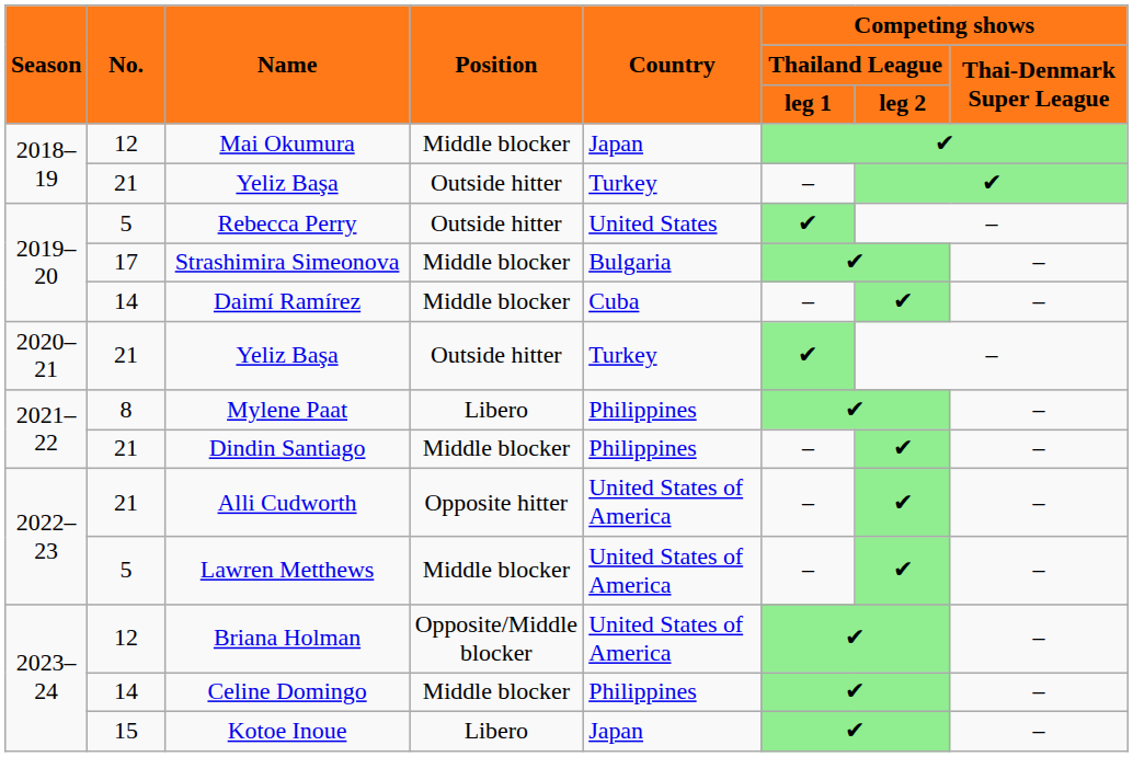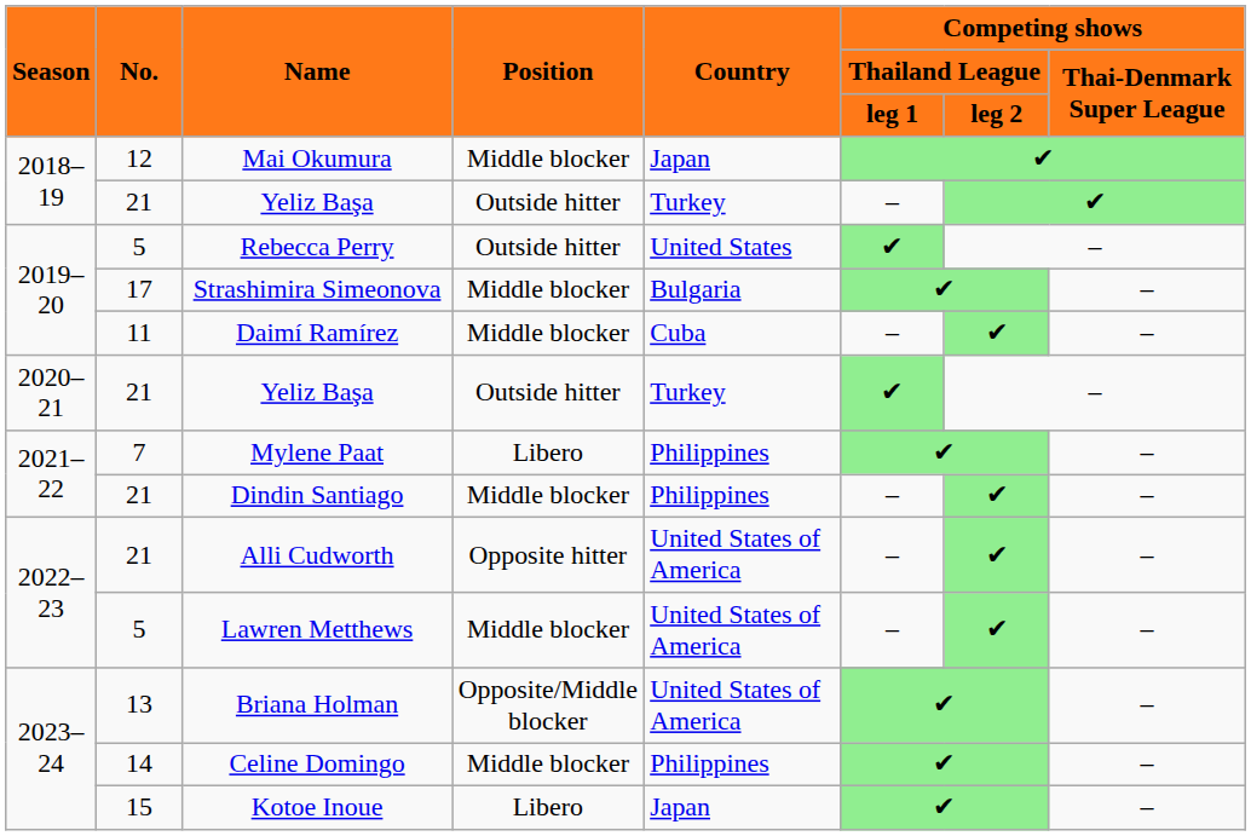 <table class="wikitable" style="text-align:center;font-size:90%;">
 <tr style= "background: #FF7918; font-weight:bold;">
 <td rowspan="3" width="40">Season</td>
 <td rowspan="3" width="40">No.</td>
 <td rowspan="3" width="140">Name</td>
 <td rowspan="3" width="40">Position</td>
 <td rowspan="3" width="100">Country</td>
 <td colspan="3">Competing shows</td>
 </tr>
 <tr style= "background: #FF7918; font-weight:bold;">
 <td colspan="2" width="100">Thailand League</td>
 <td rowspan="2" width="100">Thai-Denmark Super League</td>
 </tr>
 <tr style= "background: #FF7918; font-weight:bold;">
 <td width="50">leg 1</td>
 <td width="50">leg 2</td>
 </tr>
 <tr>
 <td rowspan="2">2018–19</td>
 <td>12</td>
 <td><a href='#'>Mai Okumura</a></td>
 <td>Middle blocker</td>
 <td align="left"> <a href='#'>Japan</a></td>
 <td colspan="3" style="background:lightgreen; text-align:center;">✔</td>
 </tr>
 <tr>
 <td>21</td>
 <td><a href='#'>Yeliz Başa</a></td>
 <td>Outside hitter</td>
 <td align="left"> <a href='#'>Turkey</a></td>
 <td>–</td>
 <td colspan="2" style="background:lightgreen; text-align:center;">✔</td>
 </tr>
 <tr>
 <td rowspan="3">2019–20</td>
 <td>5</td>
 <td><a href='#'>Rebecca Perry</a></td>
 <td>Outside hitter</td>
 <td align="left"> <a href='#'>United States</a></td>
 <td style="background:lightgreen; text-align:center;">✔</td>
 <td colspan="2">–</td>
 </tr>
 <tr>
 <td>17</td>
 <td><a href='#'>Strashimira Simeonova</a></td>
 <td>Middle blocker</td>
 <td align="left"> <a href='#'>Bulgaria</a></td>
 <td colspan="2" style="background:lightgreen; text-align:center;">✔</td>
 <td>–</td>
 </tr>
 <tr>
-<td>14</td>
+<td>11</td>
 <td><a href='#'>Daimí Ramírez</a></td>
 <td>Middle blocker</td>
 <td align="left"> <a href='#'>Cuba</a></td>
 <td>–</td>
 <td style="background:lightgreen; text-align:center;">✔</td>
 <td>–</td>
 </tr>
 <tr>
 <td>2020–21</td>
 <td>21</td>
 <td><a href='#'>Yeliz Başa</a></td>
 <td>Outside hitter</td>
 <td align="left"> <a href='#'>Turkey</a></td>
 <td style="background:lightgreen; text-align:center;">✔</td>
 <td colspan="2">–</td>
 </tr>
 <tr>
 <td rowspan="2">2021–22</td>
-<td>8</td>
+<td>7</td>
 <td><a href='#'>Mylene Paat</a></td>
 <td>Libero</td>
 <td align="left"> <a href='#'>Philippines</a></td>
 <td colspan="2" style="background:lightgreen; text-align:center;">✔</td>
 <td colspan="2">–</td>
 </tr>
 <tr>
 <td>21</td>
 <td><a href='#'>Dindin Santiago</a></td>
 <td>Middle blocker</td>
 <td align="left"> <a href='#'>Philippines</a></td>
 <td>–</td>
 <td style="background:lightgreen; text-align:center;">✔</td>
 <td>–</td>
 </tr>
 <tr>
 <td rowspan="2">2022–23</td>
 <td>21</td>
 <td><a href='#'>Alli Cudworth</a></td>
 <td>Opposite hitter</td>
 <td align="left"> <a href='#'>United States of America</a></td>
 <td>–</td>
 <td style="background:lightgreen; text-align:center;">✔</td>
 <td>–</td>
 </tr>
 <tr>
 <td>5</td>
 <td><a href='#'>Lawren Metthews</a></td>
 <td>Middle blocker</td>
 <td align="left"> <a href='#'>United States of America</a></td>
 <td>–</td>
 <td style="background:lightgreen; text-align:center;">✔</td>
 <td>–</td>
 </tr>
 <tr>
 <td rowspan="3">2023–24</td>
-<td>12</td>
+<td>13</td>
 <td><a href='#'>Briana Holman</a></td>
 <td>Opposite/Middle blocker</td>
 <td align="left"> <a href='#'>United States of America</a></td>
 <td colspan="2" style="background:lightgreen; text-align:center;">✔</td>
 <td>–</td>
 </tr>
 <tr>
 <td>14</td>
 <td><a href='#'>Celine Domingo</a></td>
 <td>Middle blocker</td>
 <td align="left"> <a href='#'>Philippines</a></td>
 <td colspan="2" style="background:lightgreen; text-align:center;">✔</td>
 <td>–</td>
 </tr>
 <tr>
 <td>15</td>
 <td><a href='#'>Kotoe Inoue</a></td>
 <td>Libero</td>
 <td align="left"> <a href='#'>Japan</a></td>
 <td colspan="2" style="background:lightgreen; text-align:center;">✔</td>
 <td>–</td>
 </tr>
 </table>
